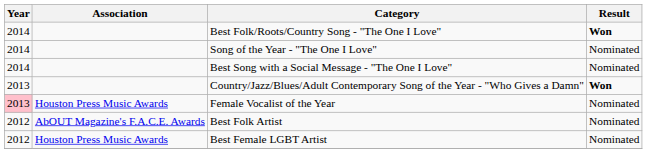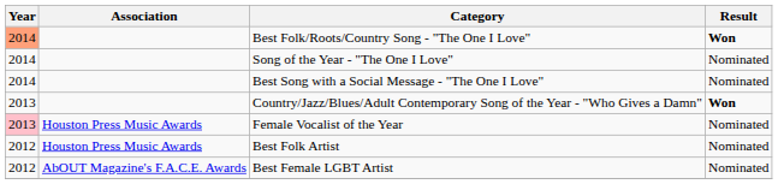 <table class="wikitable">
 <tr>
 <th><strong>Year</strong></th>
 <th><strong>Association</strong></th>
 <th><strong>Category</strong></th>
 <th><strong>Result</strong></th>
 </tr>
 <tr>
-<td>2014</td>
+<td style="background: lightsalmon;">2014</td>
 <td></td>
 <td>Best Folk/Roots/Country Song - "The One I Love"</td>
 <td><strong>Won</strong></td>
 </tr>
 <tr>
 <td>2014</td>
 <td></td>
 <td>Song of the Year - "The One I Love"</td>
 <td>Nominated</td>
 </tr>
 <tr>
 <td>2014</td>
 <td></td>
 <td>Best Song with a Social Message - "The One I Love"</td>
 <td>Nominated</td>
 </tr>
 <tr>
 <td>2013</td>
 <td></td>
 <td>Country/Jazz/Blues/Adult Contemporary Song of the Year - "Who Gives a Damn"</td>
 <td><strong>Won</strong></td>
 </tr>
 <tr>
 <td style="background: pink;">2013</td>
 <td><a href='#'>Houston Press Music Awards</a></td>
 <td>Female Vocalist of the Year</td>
 <td>Nominated</td>
 </tr>
 <tr>
 <td>2012</td>
-<td><a href='#'>AbOUT Magazine's F.A.C.E. Awards</a></td>
+<td><a href='#'>Houston Press Music Awards</a></td>
 <td>Best Folk Artist</td>
 <td>Nominated</td>
 </tr>
 <tr>
 <td>2012</td>
-<td><a href='#'>Houston Press Music Awards</a></td>
+<td><a href='#'>AbOUT Magazine's F.A.C.E. Awards</a></td>
 <td>Best Female LGBT Artist</td>
 <td>Nominated</td>
 </tr>
 <tr>
 </tr>
 </table>
